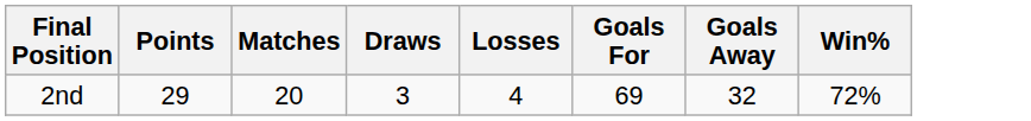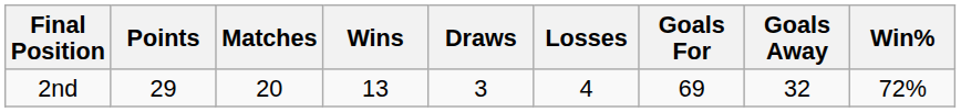 <table class="wikitable" style="font-size: 95%; text-align: center;">
 <tr>
 <th width=60>Final Position</th>
 <th width=60>Points</th>
 <th width=60>Matches</th>
+<th width=60>Wins</th>
 <th width=60>Draws</th>
 <th width=60>Losses</th>
 <th width=60>Goals For</th>
 <th width=60>Goals Away</th>
 <th width=60>Win%</th>
 </tr>
 <tr>
 <td>2nd</td>
 <td>29</td>
 <td>20</td>
+<td>13</td>
 <td>3</td>
 <td>4</td>
 <td>69</td>
 <td>32</td>
 <td>72%</td>
 </tr>
 </table>
